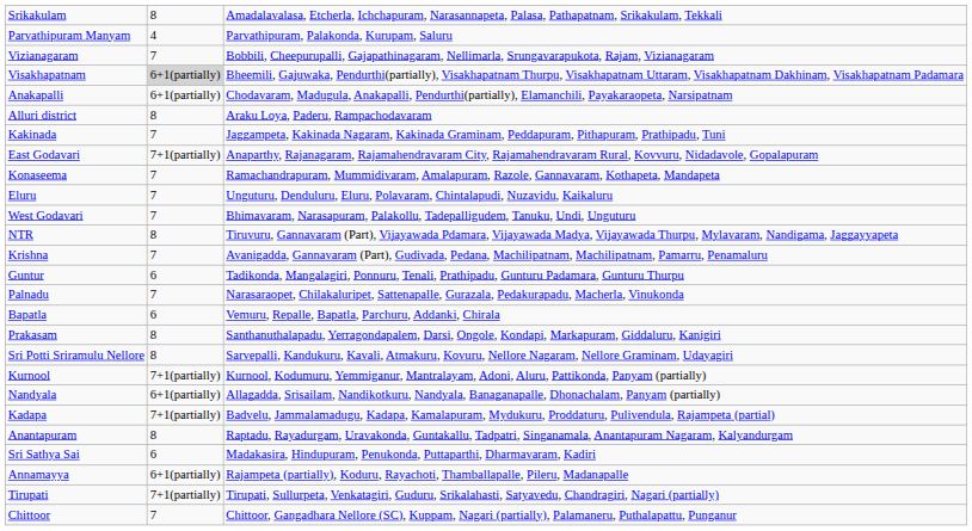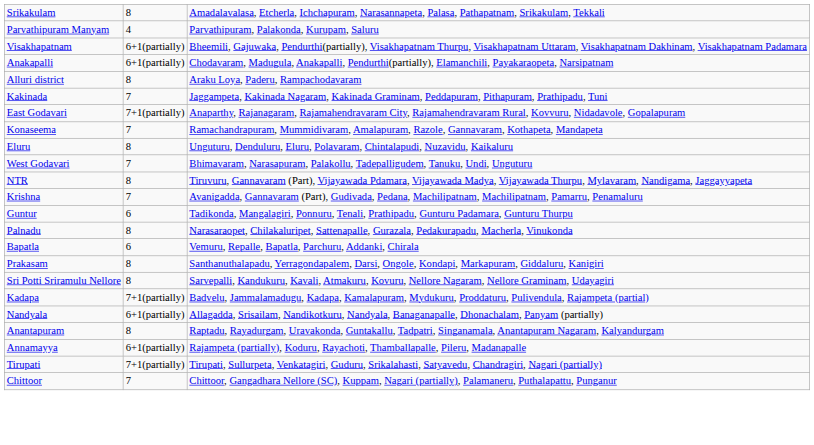 <table class="wikitable sortable">
 <tr>
 <td><a href='#'>Srikakulam</a></td>
 <td>8</td>
 <td><a href='#'>Amadalavalasa</a>, <a href='#'>Etcherla</a>, <a href='#'>Ichchapuram</a>, <a href='#'>Narasannapeta</a>, <a href='#'>Palasa</a>, <a href='#'>Pathapatnam</a>, <a href='#'>Srikakulam</a>, <a href='#'>Tekkali</a></td>
 </tr>
 <tr>
 <td><a href='#'>Parvathipuram Manyam</a></td>
 <td>4</td>
 <td><a href='#'>Parvathipuram</a>, <a href='#'>Palakonda</a>, <a href='#'>Kurupam</a>, <a href='#'>Saluru</a></td>
 </tr>
 <tr>
-<td><a href='#'>Vizianagaram</a></td>
-<td>7</td>
-<td><a href='#'>Bobbili</a>, <a href='#'>Cheepurupalli</a>, <a href='#'>Gajapathinagaram</a>, <a href='#'>Nellimarla</a>, <a href='#'>Srungavarapukota</a>, <a href='#'>Rajam</a>, <a href='#'>Vizianagaram</a></td>
-</tr>
-<tr>
 <td><a href='#'>Visakhapatnam</a></td>
-<td style="background: lightgrey;">6+1(partially)</td>
+<td>6+1(partially)</td>
 <td><a href='#'>Bheemili</a>, <a href='#'>Gajuwaka</a>, <a href='#'>Pendurthi</a>(partially), <a href='#'>Visakhapatnam Thurpu</a>, <a href='#'>Visakhapatnam Uttaram</a>, <a href='#'>Visakhapatnam Dakhinam</a>, <a href='#'>Visakhapatnam Padamara</a></td>
 </tr>
 <tr>
 <td><a href='#'>Anakapalli</a></td>
 <td>6+1(partially)</td>
 <td><a href='#'>Chodavaram</a>, <a href='#'>Madugula</a>, <a href='#'>Anakapalli</a>, <a href='#'>Pendurthi</a>(partially), <a href='#'>Elamanchili</a>, <a href='#'>Payakaraopeta</a>, <a href='#'>Narsipatnam</a></td>
 </tr>
 <tr>
 <td><a href='#'>Alluri district</a></td>
 <td>8</td>
 <td><a href='#'>Araku Loya</a>, <a href='#'>Paderu</a>, <a href='#'>Rampachodavaram</a></td>
 </tr>
 <tr>
 <td><a href='#'>Kakinada</a></td>
 <td>7</td>
 <td><a href='#'>Jaggampeta</a>, <a href='#'>Kakinada Nagaram</a>, <a href='#'>Kakinada Graminam</a>, <a href='#'>Peddapuram</a>, <a href='#'>Pithapuram</a>, <a href='#'>Prathipadu</a>, <a href='#'>Tuni</a></td>
 </tr>
 <tr>
 <td><a href='#'>East Godavari</a></td>
 <td>7+1(partially)</td>
 <td><a href='#'>Anaparthy</a>, <a href='#'>Rajanagaram</a>, <a href='#'>Rajamahendravaram  City</a>, <a href='#'>Rajamahendravaram Rural</a>, <a href='#'>Kovvuru</a>, <a href='#'>Nidadavole</a>, <a href='#'>Gopalapuram</a></td>
 </tr>
 <tr>
 <td><a href='#'>Konaseema</a></td>
 <td>7</td>
 <td><a href='#'>Ramachandrapuram</a>, <a href='#'>Mummidivaram</a>, <a href='#'>Amalapuram</a>, <a href='#'>Razole</a>, <a href='#'>Gannavaram</a>, <a href='#'>Kothapeta</a>, <a href='#'>Mandapeta</a></td>
 </tr>
 <tr>
 <td><a href='#'>Eluru</a></td>
-<td>7</td>
+<td>8</td>
 <td><a href='#'>Unguturu</a>, <a href='#'>Denduluru</a>, <a href='#'>Eluru</a>, <a href='#'>Polavaram</a>, <a href='#'>Chintalapudi</a>, <a href='#'>Nuzavidu</a>, <a href='#'>Kaikaluru</a></td>
 </tr>
 <tr>
 <td><a href='#'>West Godavari</a></td>
 <td>7</td>
 <td><a href='#'>Bhimavaram</a>, <a href='#'>Narasapuram</a>, <a href='#'>Palakollu</a>, <a href='#'>Tadepalligudem</a>, <a href='#'>Tanuku</a>, <a href='#'>Undi</a>, <a href='#'>Unguturu</a></td>
 </tr>
 <tr>
 <td><a href='#'>NTR</a></td>
 <td>8</td>
 <td><a href='#'>Tiruvuru</a>, <a href='#'>Gannavaram</a> (Part), <a href='#'>Vijayawada Pdamara</a>, <a href='#'>Vijayawada Madya</a>, <a href='#'>Vijayawada Thurpu</a>, <a href='#'>Mylavaram</a>, <a href='#'>Nandigama</a>, <a href='#'>Jaggayyapeta</a></td>
 </tr>
 <tr>
 <td><a href='#'>Krishna</a></td>
 <td>7</td>
 <td><a href='#'>Avanigadda</a>, <a href='#'>Gannavaram</a> (Part), <a href='#'>Gudivada</a>, <a href='#'>Pedana</a>,  <a href='#'>Machilipatnam</a>, <a href='#'>Machilipatnam</a>, <a href='#'>Pamarru</a>,  <a href='#'>Penamaluru</a></td>
 </tr>
 <tr>
 <td><a href='#'>Guntur</a></td>
 <td>6</td>
 <td><a href='#'>Tadikonda</a>, <a href='#'>Mangalagiri</a>, <a href='#'>Ponnuru</a>, <a href='#'>Tenali</a>, <a href='#'>Prathipadu</a>, <a href='#'>Gunturu Padamara</a>, <a href='#'>Gunturu Thurpu</a></td>
 </tr>
 <tr>
 <td><a href='#'>Palnadu</a></td>
-<td>7</td>
+<td>8</td>
 <td><a href='#'>Narasaraopet</a>, <a href='#'>Chilakaluripet</a>, <a href='#'>Sattenapalle</a>, <a href='#'>Gurazala</a>, <a href='#'>Pedakurapadu</a>, <a href='#'>Macherla</a>, <a href='#'>Vinukonda</a></td>
 </tr>
 <tr>
 <td><a href='#'>Bapatla</a></td>
 <td>6</td>
 <td><a href='#'>Vemuru</a>, <a href='#'>Repalle</a>, <a href='#'>Bapatla</a>, <a href='#'>Parchuru</a>, <a href='#'>Addanki</a>, <a href='#'>Chirala</a></td>
 </tr>
 <tr>
 <td><a href='#'>Prakasam</a></td>
 <td>8</td>
 <td><a href='#'>Santhanuthalapadu</a>, <a href='#'>Yerragondapalem</a>, <a href='#'>Darsi</a>, <a href='#'>Ongole</a>, <a href='#'>Kondapi</a>, <a href='#'>Markapuram</a>, <a href='#'>Giddaluru</a>, <a href='#'>Kanigiri</a></td>
 </tr>
 <tr>
 <td><a href='#'>Sri Potti Sriramulu Nellore</a></td>
 <td>8</td>
 <td><a href='#'>Sarvepalli</a>, <a href='#'>Kandukuru</a>, <a href='#'>Kavali</a>, <a href='#'>Atmakuru</a>, <a href='#'>Kovuru</a>, <a href='#'>Nellore Nagaram</a>, <a href='#'>Nellore Graminam</a>, <a href='#'>Udayagiri</a></td>
 </tr>
 <tr>
-<td><a href='#'>Kurnool</a></td>
+<td><a href='#'>Kadapa</a></td>
 <td>7+1(partially)</td>
-<td><a href='#'>Kurnool</a>, <a href='#'>Kodumuru</a>, <a href='#'>Yemmiganur</a>, <a href='#'>Mantralayam</a>, <a href='#'>Adoni</a>, <a href='#'>Aluru</a>, <a href='#'>Pattikonda</a>, <a href='#'>Panyam</a> (partially)</td>
+<td><a href='#'>Badvelu</a>, <a href='#'>Jammalamadugu</a>, <a href='#'>Kadapa</a>, <a href='#'>Kamalapuram</a>, <a href='#'>Mydukuru</a>, <a href='#'>Proddaturu</a>, <a href='#'>Pulivendula</a>, <a href='#'>Rajampeta (partial)</a></td>
 </tr>
 <tr>
 <td><a href='#'>Nandyala</a></td>
 <td>6+1(partially)</td>
 <td><a href='#'>Allagadda</a>, <a href='#'>Srisailam</a>, <a href='#'>Nandikotkuru</a>, <a href='#'>Nandyala</a>, <a href='#'>Banaganapalle</a>, <a href='#'>Dhonachalam</a>, <a href='#'>Panyam</a> (partially)</td>
 </tr>
 <tr>
-<td><a href='#'>Kadapa</a></td>
-<td>7+1(partially)</td>
-<td><a href='#'>Badvelu</a>, <a href='#'>Jammalamadugu</a>, <a href='#'>Kadapa</a>, <a href='#'>Kamalapuram</a>, <a href='#'>Mydukuru</a>, <a href='#'>Proddaturu</a>, <a href='#'>Pulivendula</a>, <a href='#'>Rajampeta (partial)</a></td>
-</tr>
-<tr>
 <td><a href='#'>Anantapuram</a></td>
 <td>8</td>
 <td><a href='#'>Raptadu</a>, <a href='#'>Rayadurgam</a>, <a href='#'>Uravakonda</a>, <a href='#'>Guntakallu</a>, <a href='#'>Tadpatri</a>, <a href='#'>Singanamala</a>, <a href='#'>Anantapuram Nagaram</a>, <a href='#'>Kalyandurgam</a></td>
-</tr>
-<tr>
-<td><a href='#'>Sri Sathya Sai</a></td>
-<td>6</td>
-<td><a href='#'>Madakasira</a>, <a href='#'>Hindupuram</a>, <a href='#'>Penukonda</a>, <a href='#'>Puttaparthi</a>, <a href='#'>Dharmavaram</a>, <a href='#'>Kadiri</a></td>
 </tr>
 <tr>
 <td><a href='#'>Annamayya</a></td>
 <td>6+1(partially)</td>
 <td><a href='#'>Rajampeta (partially)</a>, <a href='#'>Koduru</a>, <a href='#'>Rayachoti</a>, <a href='#'>Thamballapalle</a>, <a href='#'>Pileru</a>, <a href='#'>Madanapalle</a></td>
 </tr>
 <tr>
 <td><a href='#'>Tirupati</a></td>
 <td>7+1(partially)</td>
 <td><a href='#'>Tirupati</a>, <a href='#'>Sullurpeta</a>, <a href='#'>Venkatagiri</a>, <a href='#'>Guduru</a>, <a href='#'>Srikalahasti</a>, <a href='#'>Satyavedu</a>, <a href='#'>Chandragiri</a>, <a href='#'>Nagari (partially)</a></td>
 </tr>
 <tr>
 <td><a href='#'>Chittoor</a></td>
 <td>7</td>
 <td><a href='#'>Chittoor</a>, <a href='#'>Gangadhara Nellore (SC)</a>, <a href='#'>Kuppam</a>, <a href='#'>Nagari (partially)</a>, <a href='#'>Palamaneru</a>, <a href='#'>Puthalapattu</a>, <a href='#'>Punganur</a></td>
 </tr>
 </table>
